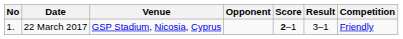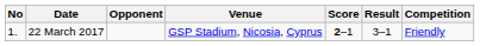 <table class="wikitable" style="font-size:85%;">
 <tr>
 <th>No</th>
 <th>Date</th>
+<th>Opponent</th>
 <th>Venue</th>
-<th>Opponent</th>
 <th>Score</th>
 <th>Result</th>
 <th>Competition</th>
 </tr>
 <tr>
 <td>1.</td>
 <td>22 March 2017</td>
+<td></td>
 <td><a href='#'>GSP Stadium</a>, <a href='#'>Nicosia</a>, <a href='#'>Cyprus</a></td>
-<td></td>
 <td align=center><strong>2</strong>–1</td>
 <td align=center>3–1</td>
 <td><a href='#'>Friendly</a></td>
 </tr>
 </table>
